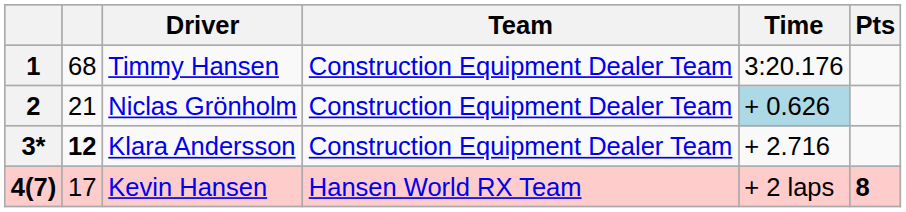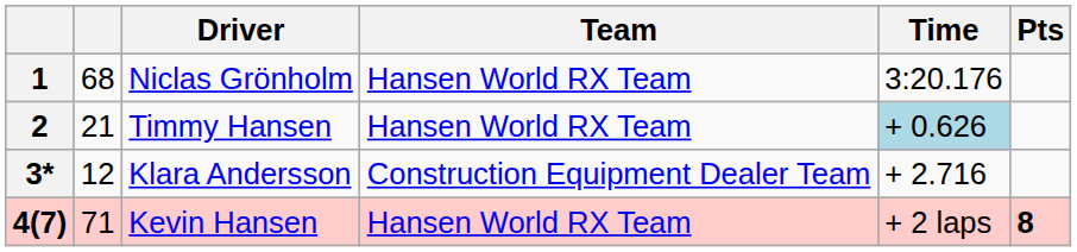 <table class="wikitable" style="font-size:95%">
 <tr>
 <th></th>
 <th></th>
 <th>Driver</th>
 <th>Team</th>
 <th>Time</th>
 <th>Pts</th>
 </tr>
 <tr>
 <th>1</th>
 <td>68</td>
-<td> <a href='#'>Timmy Hansen</a></td>
-<td><a href='#'>Construction Equipment Dealer Team</a></td>
+<td> <a href='#'>Niclas Grönholm</a></td>
+<td><a href='#'>Hansen World RX Team</a></td>
 <td>3:20.176</td>
 <td></td>
 </tr>
 <tr>
 <th>2</th>
 <td>21</td>
-<td> <a href='#'>Niclas Grönholm</a></td>
-<td><a href='#'>Construction Equipment Dealer Team</a></td>
+<td> <a href='#'>Timmy Hansen</a></td>
+<td><a href='#'>Hansen World RX Team</a></td>
 <td style="background: lightblue;">+ 0.626</td>
 <td></td>
 </tr>
 <tr>
 <th>3*</th>
-<td><strong>12</strong></td>
+<td>12</td>
 <td> <a href='#'>Klara Andersson</a></td>
 <td><a href='#'>Construction Equipment Dealer Team</a></td>
 <td>+ 2.716</td>
 <td></td>
 </tr>
 <tr>
 <th style="background:#ffcccc;">4(7)</th>
-<td style="background:#ffcccc;">17</td>
+<td style="background:#ffcccc;">71</td>
 <td style="background:#ffcccc;"> <a href='#'>Kevin Hansen</a></td>
 <td style="background:#ffcccc;"><a href='#'>Hansen World RX Team</a></td>
 <td style="background:#ffcccc;">+ 2 laps</td>
 <td style="background:#ffcccc;"><strong>8</strong></td>
 </tr>
 </table>
